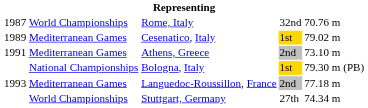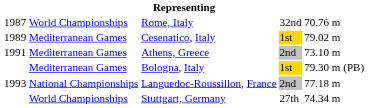 <table>
 <tr>
 <th colspan="5">Representing </th>
 </tr>
 <tr>
 <td>1987</td>
 <td><a href='#'>World Championships</a></td>
 <td><a href='#'>Rome, Italy</a></td>
 <td>32nd</td>
 <td>70.76 m</td>
 </tr>
 <tr>
 <td>1989</td>
 <td><a href='#'>Mediterranean Games</a></td>
 <td><a href='#'>Cesenatico</a>, <a href='#'>Italy</a></td>
 <td bgcolor="gold">1st</td>
 <td>79.02 m</td>
 </tr>
 <tr>
 <td>1991</td>
 <td><a href='#'>Mediterranean Games</a></td>
 <td><a href='#'>Athens, Greece</a></td>
 <td bgcolor="silver">2nd</td>
 <td>73.10 m</td>
 </tr>
 <tr>
 <td rowspan=3>1993</td>
-<td><a href='#'>National Championships</a></td>
+<td><a href='#'>Mediterranean Games</a></td>
 <td><a href='#'>Bologna</a>, <a href='#'>Italy</a></td>
 <td bgcolor="gold">1st</td>
 <td>79.30 m (PB)</td>
 </tr>
 <tr>
-<td><a href='#'>Mediterranean Games</a></td>
+<td><a href='#'>National Championships</a></td>
 <td><a href='#'>Languedoc-Roussillon</a>, <a href='#'>France</a></td>
 <td bgcolor="silver">2nd</td>
 <td>77.18 m</td>
 </tr>
 <tr>
 <td><a href='#'>World Championships</a></td>
 <td><a href='#'>Stuttgart, Germany</a></td>
 <td>27th</td>
 <td>74.34 m</td>
 </tr>
 </table>
